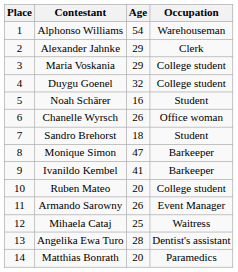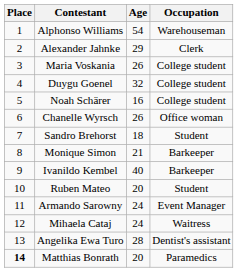 <table class="wikitable center" style="text-align:center;">
 <tr>
 <th>Place</th>
 <th>Contestant</th>
 <th>Age</th>
 <th>Occupation</th>
 </tr>
 <tr>
 <td>1</td>
 <td>Alphonso Williams</td>
 <td>54</td>
 <td>Warehouseman</td>
 </tr>
 <tr>
 <td>2</td>
 <td>Alexander Jahnke</td>
 <td>29</td>
 <td>Clerk</td>
 </tr>
 <tr>
 <td>3</td>
 <td>Maria Voskania</td>
-<td>29</td>
+<td>26</td>
 <td>College student</td>
 </tr>
 <tr>
 <td>4</td>
 <td>Duygu Goenel</td>
 <td>32</td>
 <td>College student</td>
 </tr>
 <tr>
 <td>5</td>
 <td>Noah Schärer</td>
 <td>16</td>
-<td>Student</td>
+<td>College student</td>
 </tr>
 <tr>
 <td>6</td>
 <td>Chanelle Wyrsch</td>
 <td>26</td>
 <td>Office woman</td>
 </tr>
 <tr>
 <td>7</td>
 <td>Sandro Brehorst</td>
 <td>18</td>
 <td>Student</td>
 </tr>
 <tr>
 <td>8</td>
 <td>Monique Simon</td>
-<td>47</td>
+<td>21</td>
 <td>Barkeeper</td>
 </tr>
 <tr>
 <td>9</td>
 <td>Ivanildo Kembel</td>
-<td>41</td>
+<td>40</td>
 <td>Barkeeper</td>
 </tr>
 <tr>
 <td>10</td>
 <td>Ruben Mateo</td>
 <td>20</td>
-<td>College student</td>
+<td>Student</td>
 </tr>
 <tr>
 <td>11</td>
 <td>Armando Sarowny</td>
-<td>26</td>
+<td>24</td>
 <td>Event Manager</td>
 </tr>
 <tr>
 <td>12</td>
 <td>Mihaela Cataj</td>
-<td>25</td>
+<td>24</td>
 <td>Waitress</td>
 </tr>
 <tr>
 <td>13</td>
 <td>Angelika Ewa Turo</td>
 <td>28</td>
 <td>Dentist's assistant</td>
 </tr>
 <tr>
-<td>14</td>
+<td><strong>14</strong></td>
 <td>Matthias Bonrath</td>
 <td>20</td>
 <td>Paramedics</td>
 </tr>
 </table>
